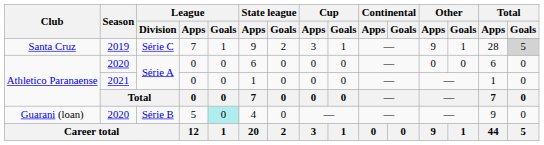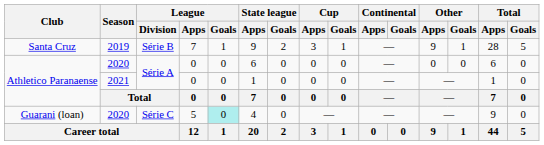 <table class="wikitable" style="text-align: center">
 <tr>
 <th rowspan="2">Club</th>
 <th rowspan="2">Season</th>
 <th colspan="3">League</th>
 <th colspan="2">State league</th>
 <th colspan="2">Cup</th>
 <th colspan="2">Continental</th>
 <th colspan="2">Other</th>
 <th colspan="2">Total</th>
 </tr>
 <tr>
 <th>Division</th>
 <th>Apps</th>
 <th>Goals</th>
 <th>Apps</th>
 <th>Goals</th>
 <th>Apps</th>
 <th>Goals</th>
 <th>Apps</th>
 <th>Goals</th>
 <th>Apps</th>
 <th>Goals</th>
 <th>Apps</th>
 <th>Goals</th>
 </tr>
 <tr>
 <td><a href='#'>Santa Cruz</a></td>
 <td><a href='#'>2019</a></td>
-<td><a href='#'>Série C</a></td>
+<td><a href='#'>Série B</a></td>
 <td>7</td>
 <td>1</td>
 <td>9</td>
 <td>2</td>
 <td>3</td>
 <td>1</td>
 <td colspan="2">—</td>
 <td>9</td>
 <td>1</td>
 <td>28</td>
-<td style="background: lightgrey;">5</td>
+<td>5</td>
 </tr>
 <tr>
 <td rowspan="3"><a href='#'>Athletico Paranaense</a></td>
 <td><a href='#'>2020</a></td>
 <td rowspan="2"><a href='#'>Série A</a></td>
 <td>0</td>
 <td>0</td>
 <td>6</td>
 <td>0</td>
 <td>0</td>
 <td>0</td>
 <td colspan="2">—</td>
 <td>0</td>
 <td>0</td>
 <td>6</td>
 <td>0</td>
 </tr>
 <tr>
 <td><a href='#'>2021</a></td>
 <td>0</td>
 <td>0</td>
 <td>1</td>
 <td>0</td>
 <td>0</td>
 <td>0</td>
 <td colspan="2">—</td>
 <td colspan="2">—</td>
 <td>1</td>
 <td>0</td>
 </tr>
 <tr>
 <th colspan="2">Total</th>
 <th>0</th>
 <th>0</th>
 <th>7</th>
 <th>0</th>
 <th>0</th>
 <th>0</th>
 <th colspan="2">—</th>
 <th colspan="2">—</th>
 <th>7</th>
 <th>0</th>
 </tr>
 <tr>
 <td><a href='#'>Guarani</a> (loan)</td>
 <td><a href='#'>2020</a></td>
-<td><a href='#'>Série B</a></td>
+<td><a href='#'>Série C</a></td>
 <td>5</td>
 <td style="background: paleturquoise;">0</td>
 <td>4</td>
 <td>0</td>
 <td colspan="2">—</td>
 <td colspan="2">—</td>
 <td colspan="2">—</td>
 <td>9</td>
 <td>0</td>
 </tr>
 <tr>
 <th colspan="3"><strong>Career total</strong></th>
 <th>12</th>
 <th>1</th>
 <th>20</th>
 <th>2</th>
 <th>3</th>
 <th>1</th>
 <th>0</th>
 <th>0</th>
 <th>9</th>
 <th>1</th>
 <th>44</th>
 <th>5</th>
 </tr>
 </table>
